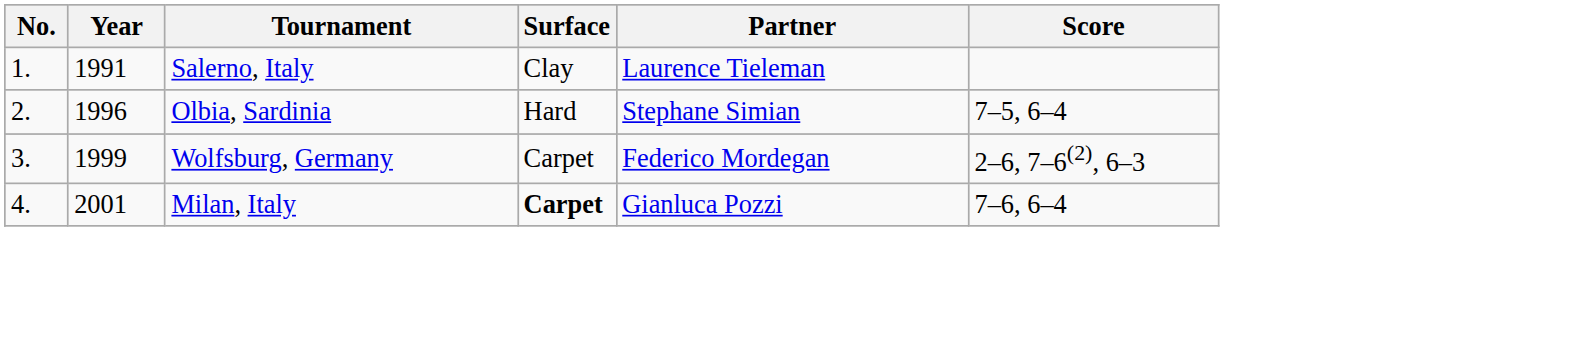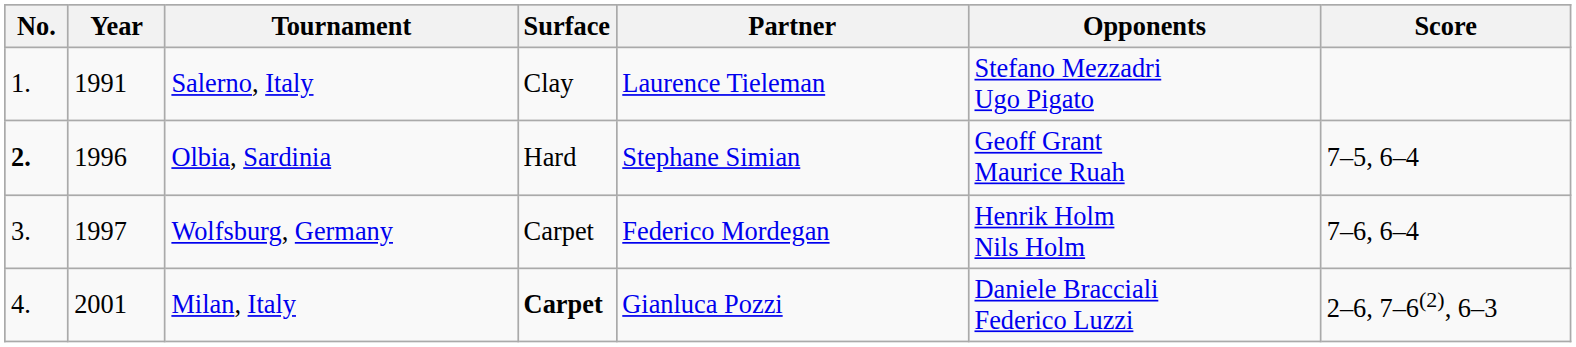 <table class="sortable wikitable" style=font-size:97%>
 <tr>
 <th width=30>No.</th>
 <th width=50>Year</th>
 <th width=200>Tournament</th>
 <th width=50>Surface</th>
 <th width=200>Partner</th>
+<th width=200>Opponents</th>
 <th width=140>Score</th>
 </tr>
 <tr>
 <td>1.</td>
 <td>1991</td>
 <td><a href='#'>Salerno</a>, <a href='#'>Italy</a></td>
 <td>Clay</td>
 <td> <a href='#'>Laurence Tieleman</a></td>
+<td> <a href='#'>Stefano Mezzadri</a><br> <a href='#'>Ugo Pigato</a></td>
 <td></td>
 </tr>
 <tr>
-<td>2.</td>
+<td><strong>2.</strong></td>
 <td>1996</td>
 <td><a href='#'>Olbia</a>, <a href='#'>Sardinia</a></td>
 <td>Hard</td>
 <td> <a href='#'>Stephane Simian</a></td>
+<td> <a href='#'>Geoff Grant</a><br> <a href='#'>Maurice Ruah</a></td>
 <td>7–5, 6–4</td>
 </tr>
 <tr>
 <td>3.</td>
-<td>1999</td>
+<td>1997</td>
 <td><a href='#'>Wolfsburg</a>, <a href='#'>Germany</a></td>
 <td>Carpet</td>
 <td> <a href='#'>Federico Mordegan</a></td>
-<td>2–6, 7–6<sup>(2)</sup>, 6–3</td>
+<td> <a href='#'>Henrik Holm</a><br> <a href='#'>Nils Holm</a></td>
+<td>7–6, 6–4</td>
 </tr>
 <tr>
 <td>4.</td>
 <td>2001</td>
 <td><a href='#'>Milan</a>, <a href='#'>Italy</a></td>
 <td><strong>Carpet</strong></td>
 <td> <a href='#'>Gianluca Pozzi</a></td>
-<td>7–6, 6–4</td>
+<td> <a href='#'>Daniele Bracciali</a><br> <a href='#'>Federico Luzzi</a></td>
+<td>2–6, 7–6<sup>(2)</sup>, 6–3</td>
 </tr>
 </table>
